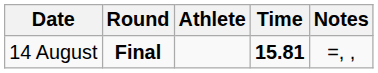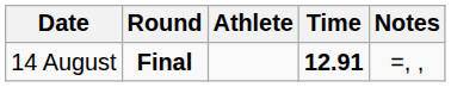 <table class=wikitable style=text-align:center>
 <tr>
 <th>Date</th>
 <th>Round</th>
 <th>Athlete</th>
 <th>Time</th>
 <th>Notes</th>
 </tr>
 <tr>
 <td>14 August</td>
 <td><strong>Final</strong></td>
 <td align=left></td>
-<td><strong>15.81</strong></td>
+<td><strong>12.91</strong></td>
 <td>=, , </td>
 </tr>
 </table>
